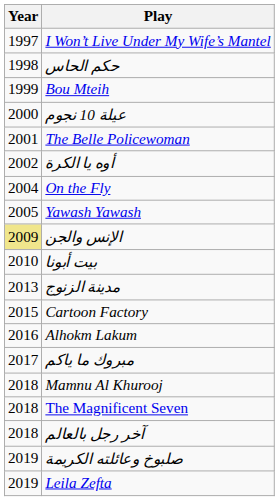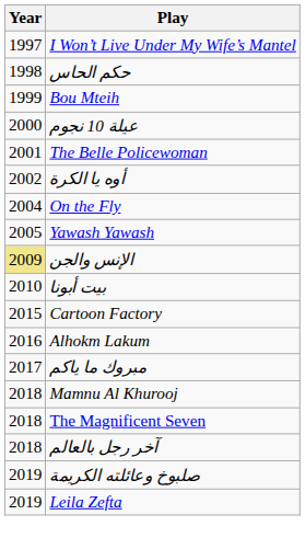 <table class="wikitable">
 <tr>
 <th>Year</th>
 <th>Play</th>
 </tr>
 <tr>
 <td>1997</td>
 <td><em><a href='#'>I Won’t Live Under My Wife’s Mantel</a></em></td>
 </tr>
 <tr>
 <td>1998</td>
 <td><em>حكم الحاس</em></td>
 </tr>
 <tr>
 <td>1999</td>
 <td><em><a href='#'>Bou Mteih</a></em></td>
 </tr>
 <tr>
 <td>2000</td>
 <td><em>عيلة 10 نجوم</em></td>
 </tr>
 <tr>
 <td>2001</td>
 <td><em><a href='#'>The Belle Policewoman</a></em></td>
 </tr>
 <tr>
 <td>2002</td>
 <td><em>أوه يا الكرة</em></td>
 </tr>
 <tr>
 <td>2004</td>
 <td><em><a href='#'>On the Fly</a></em></td>
 </tr>
 <tr>
 <td>2005</td>
 <td><em><a href='#'>Yawash Yawash</a></em></td>
 </tr>
 <tr>
 <td style="background: khaki;">2009</td>
 <td><em>الإنس والجن</em></td>
 </tr>
 <tr>
 <td>2010</td>
 <td><em>بيت أبونا</em></td>
 </tr>
 <tr>
-<td>2013</td>
-<td><em>مدينة الزنوج</em></td>
-</tr>
-<tr>
 <td>2015</td>
 <td><em>Cartoon Factory</em></td>
 </tr>
 <tr>
 <td>2016</td>
 <td><em>Alhokm Lakum</em></td>
 </tr>
 <tr>
 <td>2017</td>
 <td><em>مبروك ما ياكم</em></td>
 </tr>
 <tr>
 <td>2018</td>
 <td><em>Mamnu Al Khurooj</em></td>
 </tr>
 <tr>
 <td>2018</td>
 <td><a href='#'>The Magnificent Seven</a></td>
 </tr>
 <tr>
 <td>2018</td>
 <td><em>آخر رجل بالعالم</em></td>
 </tr>
 <tr>
 <td>2019</td>
 <td><em>صلبوخ وعائلته الكريمة</em></td>
 </tr>
 <tr>
 <td>2019</td>
 <td><em><a href='#'>Leila Zefta</a></em></td>
 </tr>
 </table>
